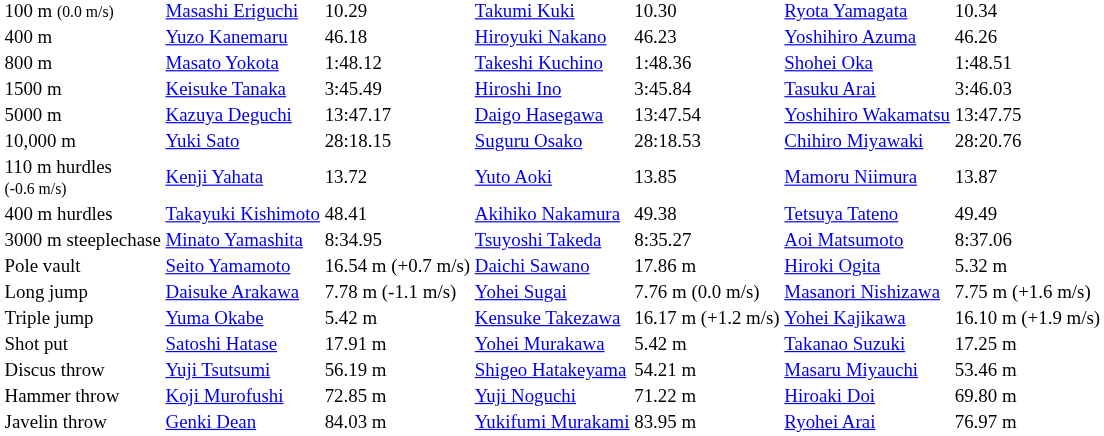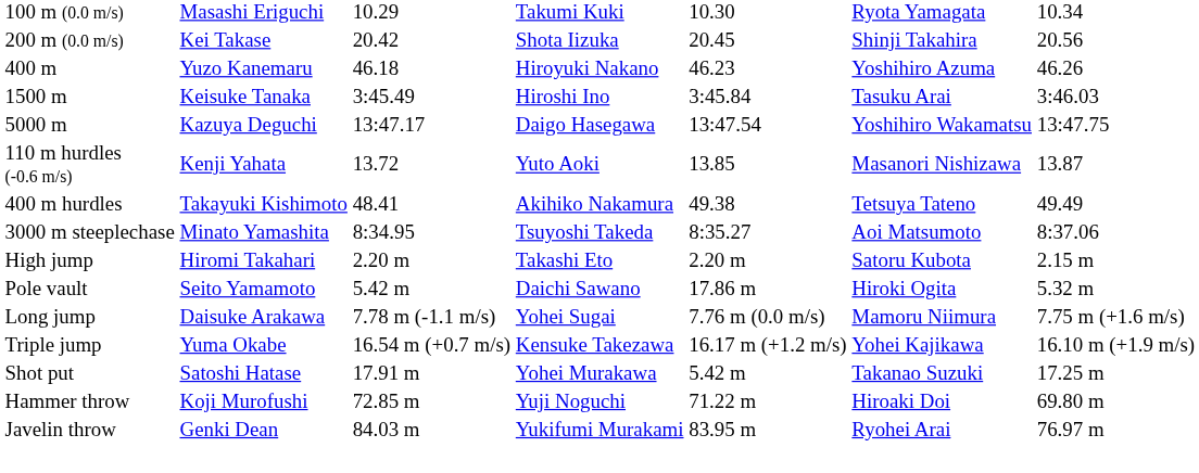 <table>
 <tr>
 <td>100 m <small>(0.0 m/s)</small></td>
 <td><a href='#'>Masashi Eriguchi</a></td>
 <td>10.29</td>
 <td><a href='#'>Takumi Kuki</a></td>
 <td>10.30</td>
 <td><a href='#'>Ryota Yamagata</a></td>
 <td>10.34</td>
 </tr>
 <tr>
+<td>200 m <small>(0.0 m/s)</small></td>
+<td><a href='#'>Kei Takase</a></td>
+<td>20.42</td>
+<td><a href='#'>Shota Iizuka</a></td>
+<td>20.45</td>
+<td><a href='#'>Shinji Takahira</a></td>
+<td>20.56</td>
+</tr>
+<tr>
 <td>400 m</td>
 <td><a href='#'>Yuzo Kanemaru</a></td>
 <td>46.18</td>
 <td><a href='#'>Hiroyuki Nakano</a></td>
 <td>46.23</td>
 <td><a href='#'>Yoshihiro Azuma</a></td>
 <td>46.26</td>
-</tr>
-<tr>
-<td>800 m</td>
-<td><a href='#'>Masato Yokota</a></td>
-<td>1:48.12</td>
-<td><a href='#'>Takeshi Kuchino</a></td>
-<td>1:48.36</td>
-<td><a href='#'>Shohei Oka</a></td>
-<td>1:48.51</td>
 </tr>
 <tr>
 <td>1500 m</td>
 <td><a href='#'>Keisuke Tanaka</a></td>
 <td>3:45.49</td>
 <td><a href='#'>Hiroshi Ino</a></td>
 <td>3:45.84</td>
 <td><a href='#'>Tasuku Arai</a></td>
 <td>3:46.03</td>
 </tr>
 <tr>
 <td>5000 m</td>
 <td><a href='#'>Kazuya Deguchi</a></td>
 <td>13:47.17</td>
 <td><a href='#'>Daigo Hasegawa</a></td>
 <td>13:47.54</td>
 <td><a href='#'>Yoshihiro Wakamatsu</a></td>
 <td>13:47.75</td>
 </tr>
 <tr>
-<td>10,000 m</td>
-<td><a href='#'>Yuki Sato</a></td>
-<td>28:18.15</td>
-<td><a href='#'>Suguru Osako</a></td>
-<td>28:18.53</td>
-<td><a href='#'>Chihiro Miyawaki</a></td>
-<td>28:20.76</td>
-</tr>
-<tr>
 <td>110 m hurdles<br> <small>(-0.6 m/s)</small></td>
 <td><a href='#'>Kenji Yahata</a></td>
 <td>13.72</td>
 <td><a href='#'>Yuto Aoki</a></td>
 <td>13.85</td>
-<td><a href='#'>Mamoru Niimura</a></td>
+<td><a href='#'>Masanori Nishizawa</a></td>
 <td>13.87</td>
 </tr>
 <tr>
 <td>400 m hurdles</td>
 <td><a href='#'>Takayuki Kishimoto</a></td>
 <td>48.41</td>
 <td><a href='#'>Akihiko Nakamura</a></td>
 <td>49.38</td>
 <td><a href='#'>Tetsuya Tateno</a></td>
 <td>49.49</td>
 </tr>
 <tr>
 <td>3000 m steeplechase</td>
 <td><a href='#'>Minato Yamashita</a></td>
 <td>8:34.95</td>
 <td><a href='#'>Tsuyoshi Takeda</a></td>
 <td>8:35.27</td>
 <td><a href='#'>Aoi Matsumoto</a></td>
 <td>8:37.06</td>
 </tr>
 <tr>
+<td>High jump</td>
+<td><a href='#'>Hiromi Takahari</a></td>
+<td>2.20 m</td>
+<td><a href='#'>Takashi Eto</a></td>
+<td>2.20 m</td>
+<td><a href='#'>Satoru Kubota</a></td>
+<td>2.15 m</td>
+</tr>
+<tr>
 <td>Pole vault</td>
 <td><a href='#'>Seito Yamamoto</a></td>
-<td>16.54 m (+0.7 m/s)</td>
+<td>5.42 m</td>
 <td><a href='#'>Daichi Sawano</a></td>
 <td>17.86 m</td>
 <td><a href='#'>Hiroki Ogita</a></td>
 <td>5.32 m</td>
 </tr>
 <tr>
 <td>Long jump</td>
 <td><a href='#'>Daisuke Arakawa</a></td>
 <td>7.78 m (-1.1 m/s)</td>
 <td><a href='#'>Yohei Sugai</a></td>
 <td>7.76 m (0.0 m/s)</td>
-<td><a href='#'>Masanori Nishizawa</a></td>
+<td><a href='#'>Mamoru Niimura</a></td>
 <td>7.75 m (+1.6 m/s)</td>
 </tr>
 <tr>
 <td>Triple jump</td>
 <td><a href='#'>Yuma Okabe</a></td>
-<td>5.42 m</td>
+<td>16.54 m (+0.7 m/s)</td>
 <td><a href='#'>Kensuke Takezawa</a></td>
 <td>16.17 m (+1.2 m/s)</td>
 <td><a href='#'>Yohei Kajikawa</a></td>
 <td>16.10 m (+1.9 m/s)</td>
 </tr>
 <tr>
 <td>Shot put</td>
 <td><a href='#'>Satoshi Hatase</a></td>
 <td>17.91 m</td>
 <td><a href='#'>Yohei Murakawa</a></td>
 <td>5.42 m</td>
 <td><a href='#'>Takanao Suzuki</a></td>
 <td>17.25 m</td>
-</tr>
-<tr>
-<td>Discus throw</td>
-<td><a href='#'>Yuji Tsutsumi</a></td>
-<td>56.19 m</td>
-<td><a href='#'>Shigeo Hatakeyama</a></td>
-<td>54.21 m</td>
-<td><a href='#'>Masaru Miyauchi</a></td>
-<td>53.46 m</td>
 </tr>
 <tr>
 <td>Hammer throw</td>
 <td><a href='#'>Koji Murofushi</a></td>
 <td>72.85 m</td>
 <td><a href='#'>Yuji Noguchi</a></td>
 <td>71.22 m</td>
 <td><a href='#'>Hiroaki Doi</a></td>
 <td>69.80 m</td>
 </tr>
 <tr>
 <td>Javelin throw</td>
 <td><a href='#'>Genki Dean</a></td>
 <td>84.03 m </td>
 <td><a href='#'>Yukifumi Murakami</a></td>
 <td>83.95 m </td>
 <td><a href='#'>Ryohei Arai</a></td>
 <td>76.97 m</td>
 </tr>
 </table>
